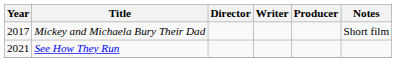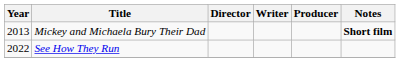 <table class="wikitable">
 <tr>
 <th>Year</th>
 <th>Title</th>
 <th>Director</th>
 <th>Writer</th>
 <th>Producer</th>
 <th>Notes</th>
 </tr>
 <tr>
-<td>2017</td>
+<td>2013</td>
 <td><em>Mickey and Michaela Bury Their Dad</em></td>
 <td></td>
 <td></td>
 <td></td>
-<td>Short film</td>
+<td><strong>Short film</strong></td>
 </tr>
 <tr>
-<td>2021</td>
+<td>2022</td>
 <td><em><a href='#'>See How They Run</a></em></td>
 <td></td>
 <td></td>
 <td></td>
 <td></td>
 </tr>
 <tr>
 </tr>
 </table>
